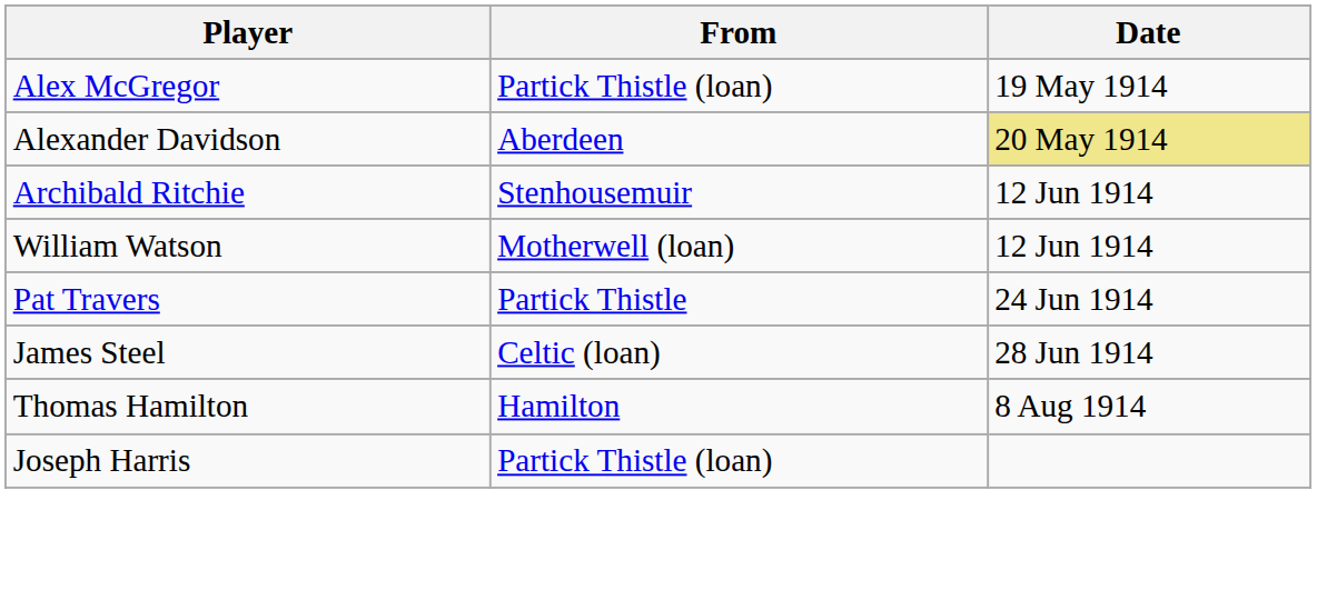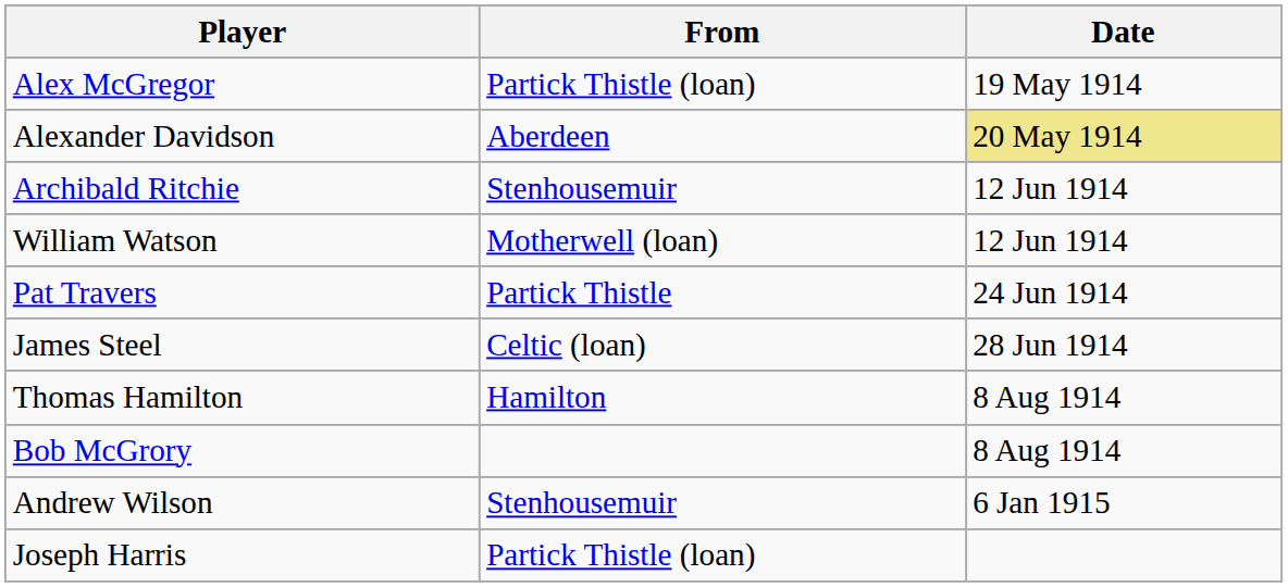 <table class="wikitable" style="text-align:center; font-size:95%;width:98%; text-align:left">
 <tr>
 <th>Player</th>
 <th>From</th>
 <th>Date</th>
 </tr>
 <tr>
 <td> <a href='#'>Alex McGregor</a></td>
 <td> <a href='#'>Partick Thistle</a> (loan)</td>
 <td>19 May 1914</td>
 </tr>
 <tr>
 <td> Alexander Davidson</td>
 <td> <a href='#'>Aberdeen</a></td>
 <td style="background: khaki;">20 May 1914</td>
 </tr>
 <tr>
 <td> <a href='#'>Archibald Ritchie</a></td>
 <td> <a href='#'>Stenhousemuir</a></td>
 <td>12 Jun 1914</td>
 </tr>
 <tr>
 <td> William Watson</td>
 <td> <a href='#'>Motherwell</a> (loan)</td>
 <td>12 Jun 1914</td>
 </tr>
 <tr>
 <td> <a href='#'>Pat Travers</a></td>
 <td> <a href='#'>Partick Thistle</a></td>
 <td>24 Jun 1914</td>
 </tr>
 <tr>
 <td> James Steel</td>
 <td> <a href='#'>Celtic</a> (loan)</td>
 <td>28 Jun 1914</td>
 </tr>
 <tr>
 <td> Thomas Hamilton</td>
 <td> <a href='#'>Hamilton</a></td>
 <td>8 Aug 1914</td>
 </tr>
 <tr>
+<td> <a href='#'>Bob McGrory</a></td>
+<td></td>
+<td>8 Aug 1914</td>
+</tr>
+<tr>
+<td> Andrew Wilson</td>
+<td> <a href='#'>Stenhousemuir</a></td>
+<td>6 Jan 1915</td>
+</tr>
+<tr>
 <td> Joseph Harris</td>
 <td> <a href='#'>Partick Thistle</a> (loan)</td>
 <td></td>
 </tr>
 </table>
